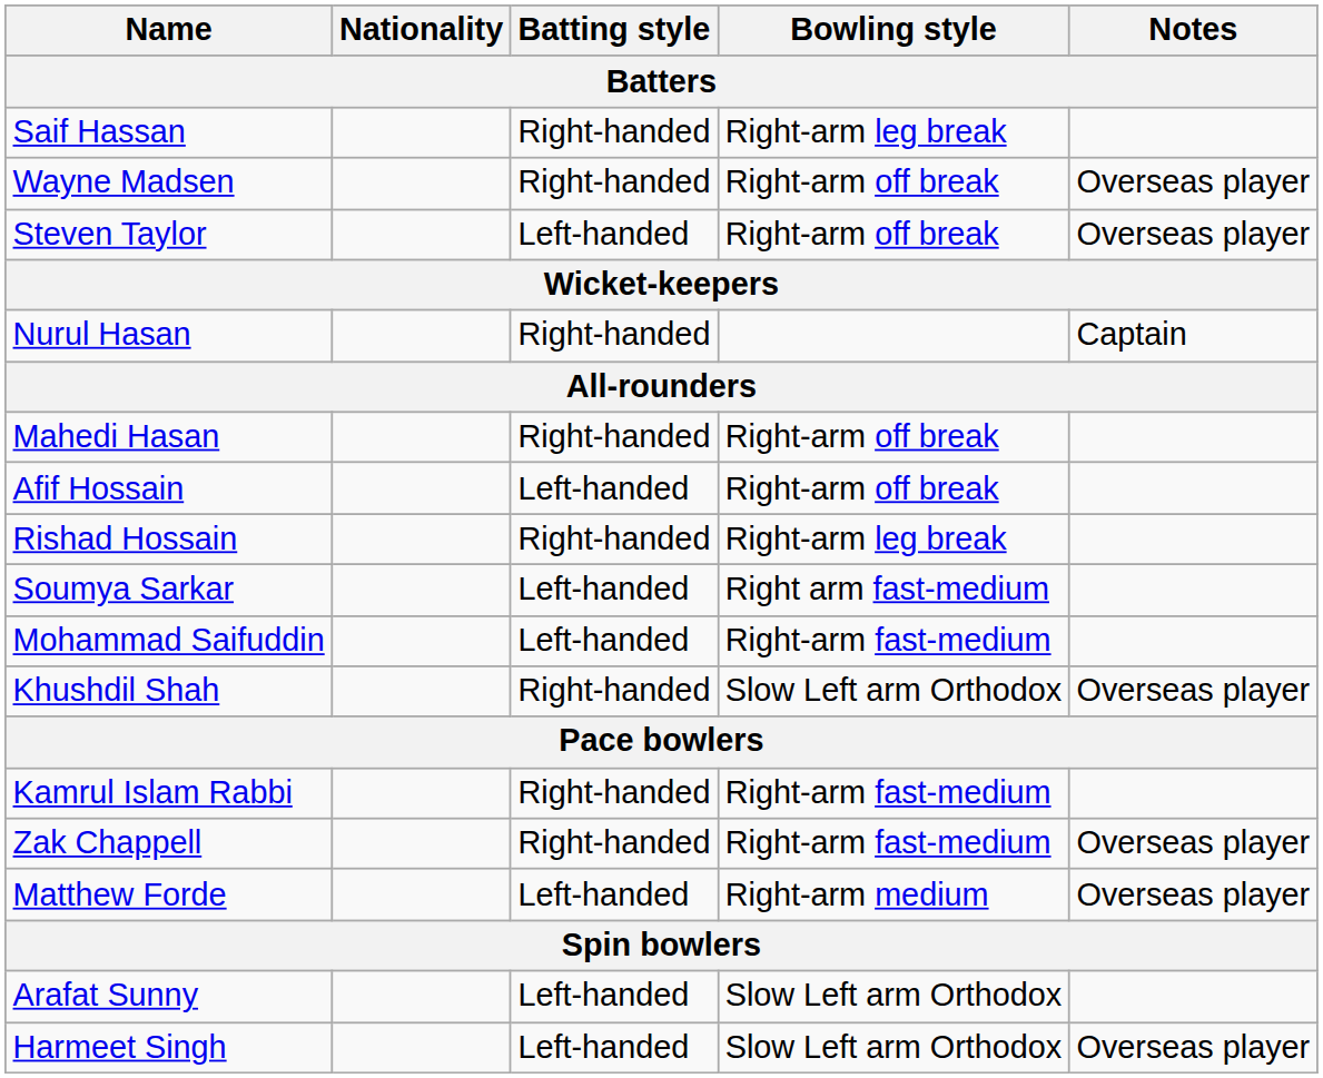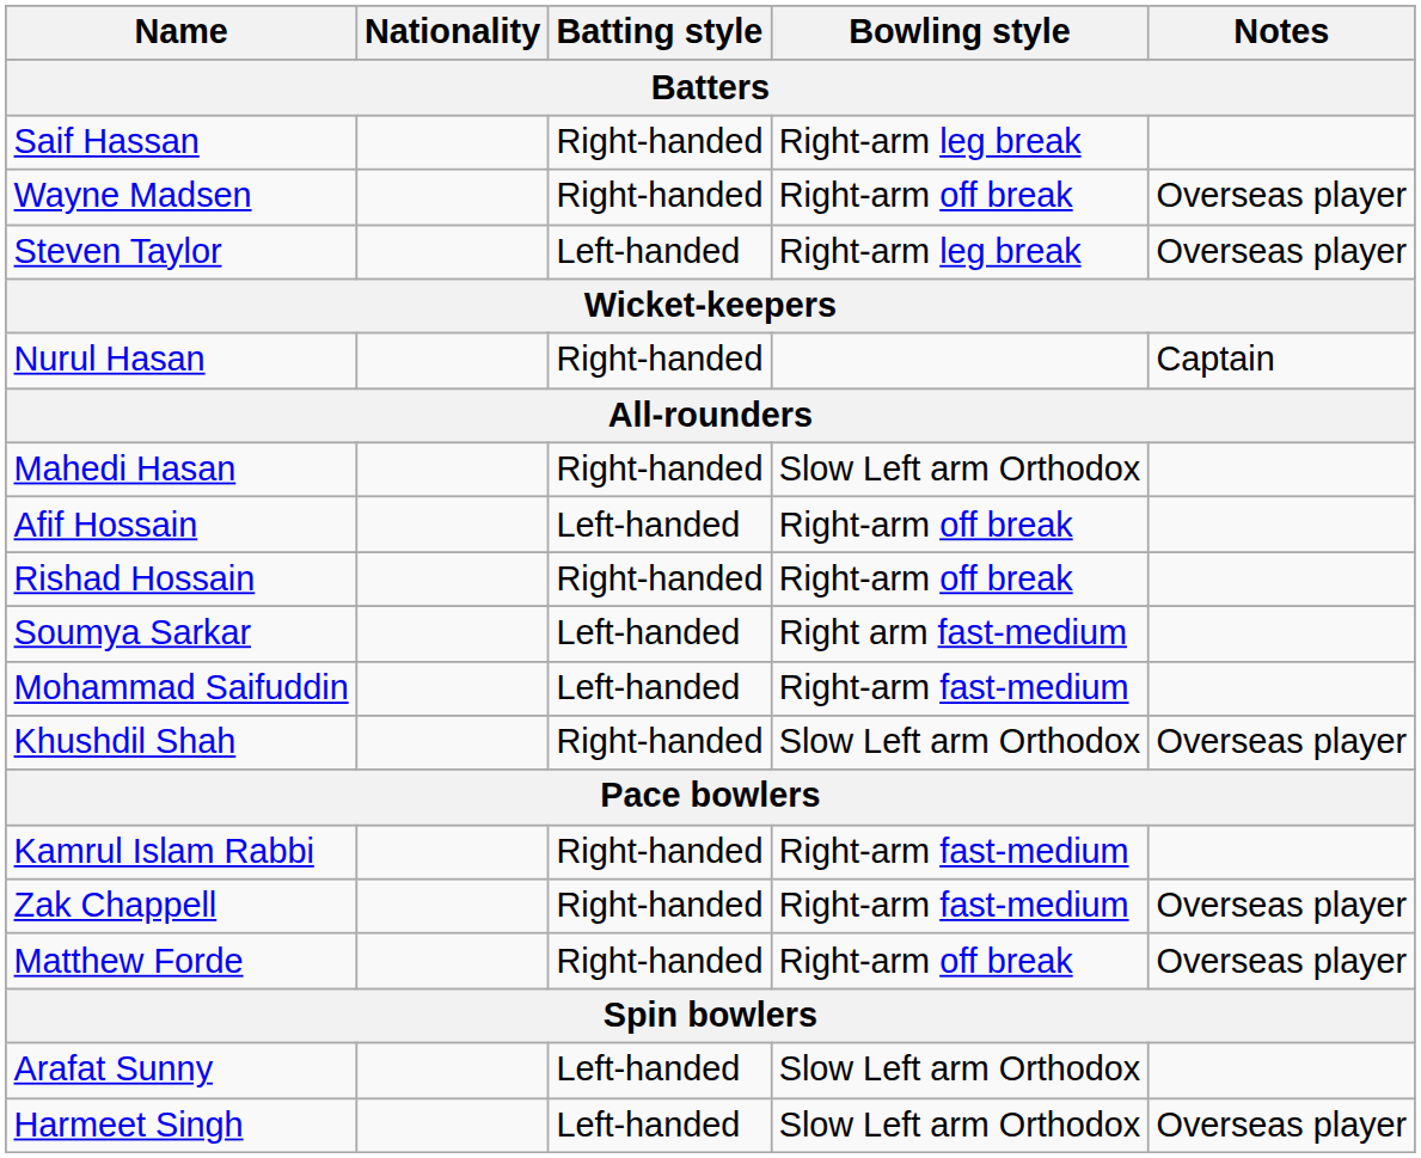 <table class="wikitable">
 <tr>
 <th>Name</th>
 <th>Nationality</th>
 <th>Batting style</th>
 <th>Bowling style</th>
 <th>Notes</th>
 </tr>
 <tr>
 <th colspan="5">Batters</th>
 </tr>
 <tr>
 <td><a href='#'>Saif Hassan</a></td>
 <td></td>
 <td>Right-handed</td>
 <td>Right-arm <a href='#'>leg break</a></td>
 <td></td>
 </tr>
 <tr>
 <td><a href='#'>Wayne Madsen</a></td>
 <td></td>
 <td>Right-handed</td>
 <td>Right-arm <a href='#'>off break</a></td>
 <td>Overseas player</td>
 </tr>
 <tr>
 <td><a href='#'>Steven Taylor</a></td>
 <td></td>
 <td>Left-handed</td>
-<td>Right-arm <a href='#'>off break</a></td>
+<td>Right-arm <a href='#'>leg break</a></td>
 <td>Overseas player</td>
 </tr>
 <tr>
 <th colspan="5">Wicket-keepers</th>
 </tr>
 <tr>
 <td><a href='#'>Nurul Hasan</a></td>
 <td></td>
 <td>Right-handed</td>
 <td></td>
 <td>Captain</td>
 </tr>
 <tr>
 <th colspan="5">All-rounders</th>
 </tr>
 <tr>
 <td><a href='#'>Mahedi Hasan</a></td>
 <td></td>
 <td>Right-handed</td>
-<td>Right-arm <a href='#'>off break</a></td>
+<td>Slow Left arm Orthodox</td>
 <td></td>
 </tr>
 <tr>
 <td><a href='#'>Afif Hossain</a></td>
 <td></td>
 <td>Left-handed</td>
 <td>Right-arm <a href='#'>off break</a></td>
 <td></td>
 </tr>
 <tr>
 <td><a href='#'>Rishad Hossain</a></td>
 <td></td>
 <td>Right-handed</td>
-<td>Right-arm <a href='#'>leg break</a></td>
+<td>Right-arm <a href='#'>off break</a></td>
 <td></td>
 </tr>
 <tr>
 <td><a href='#'>Soumya Sarkar</a></td>
 <td></td>
 <td>Left-handed</td>
 <td>Right arm <a href='#'>fast-medium</a></td>
 <td></td>
 </tr>
 <tr>
 <td><a href='#'>Mohammad Saifuddin</a></td>
 <td></td>
 <td>Left-handed</td>
 <td>Right-arm <a href='#'>fast-medium</a></td>
 <td></td>
 </tr>
 <tr>
 <td><a href='#'>Khushdil Shah</a></td>
 <td></td>
 <td>Right-handed</td>
 <td>Slow Left arm Orthodox</td>
 <td>Overseas player</td>
 </tr>
 <tr>
 <th colspan="5">Pace bowlers</th>
 </tr>
 <tr>
 <td><a href='#'>Kamrul Islam Rabbi</a></td>
 <td></td>
 <td>Right-handed</td>
 <td>Right-arm <a href='#'>fast-medium</a></td>
 <td></td>
 </tr>
 <tr>
 <td><a href='#'>Zak Chappell</a></td>
 <td></td>
 <td>Right-handed</td>
 <td>Right-arm <a href='#'>fast-medium</a></td>
 <td>Overseas player</td>
 </tr>
 <tr>
 <td><a href='#'>Matthew Forde</a></td>
 <td></td>
-<td>Left-handed</td>
-<td>Right-arm <a href='#'>medium</a></td>
+<td>Right-handed</td>
+<td>Right-arm <a href='#'>off break</a></td>
 <td>Overseas player</td>
 </tr>
 <tr>
 <th colspan="5">Spin bowlers</th>
 </tr>
 <tr>
 <td><a href='#'>Arafat Sunny</a></td>
 <td></td>
 <td>Left-handed</td>
 <td>Slow Left arm Orthodox</td>
 <td></td>
 </tr>
 <tr>
 <td><a href='#'>Harmeet Singh</a></td>
 <td></td>
 <td>Left-handed</td>
 <td>Slow Left arm Orthodox</td>
 <td>Overseas player</td>
 </tr>
 </table>
